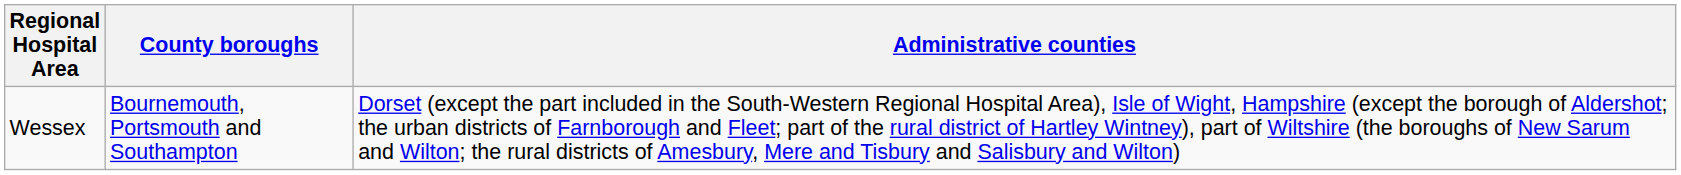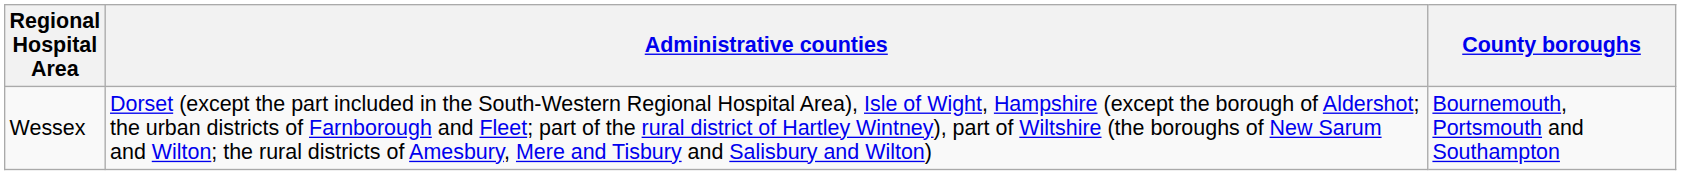 <table class="wikitable">
 <tr>
 <th>Regional <br>Hospital <br>Area</th>
+<th><a href='#'>Administrative counties</a></th>
 <th><a href='#'>County boroughs</a></th>
-<th><a href='#'>Administrative counties</a></th>
 </tr>
 <tr>
 <td>Wessex</td>
+<td><a href='#'>Dorset</a> (except the part included in the South-Western Regional Hospital Area), <a href='#'>Isle of Wight</a>, <a href='#'>Hampshire</a> (except the borough of <a href='#'>Aldershot</a>; the urban districts  of <a href='#'>Farnborough</a> and <a href='#'>Fleet</a>; part of the <a href='#'>rural district of Hartley Wintney</a>), part of <a href='#'>Wiltshire</a> (the boroughs of <a href='#'>New Sarum</a> and <a href='#'>Wilton</a>; the rural districts of <a href='#'>Amesbury</a>, <a href='#'>Mere and Tisbury</a> and <a href='#'>Salisbury and Wilton</a>)</td>
 <td><a href='#'>Bournemouth</a>, <a href='#'>Portsmouth</a> and <a href='#'>Southampton</a></td>
-<td><a href='#'>Dorset</a> (except the part included in the South-Western Regional Hospital Area), <a href='#'>Isle of Wight</a>, <a href='#'>Hampshire</a> (except the borough of <a href='#'>Aldershot</a>; the urban districts  of <a href='#'>Farnborough</a> and <a href='#'>Fleet</a>; part of the <a href='#'>rural district of Hartley Wintney</a>), part of <a href='#'>Wiltshire</a> (the boroughs of <a href='#'>New Sarum</a> and <a href='#'>Wilton</a>; the rural districts of <a href='#'>Amesbury</a>, <a href='#'>Mere and Tisbury</a> and <a href='#'>Salisbury and Wilton</a>)</td>
 </tr>
 </table>
